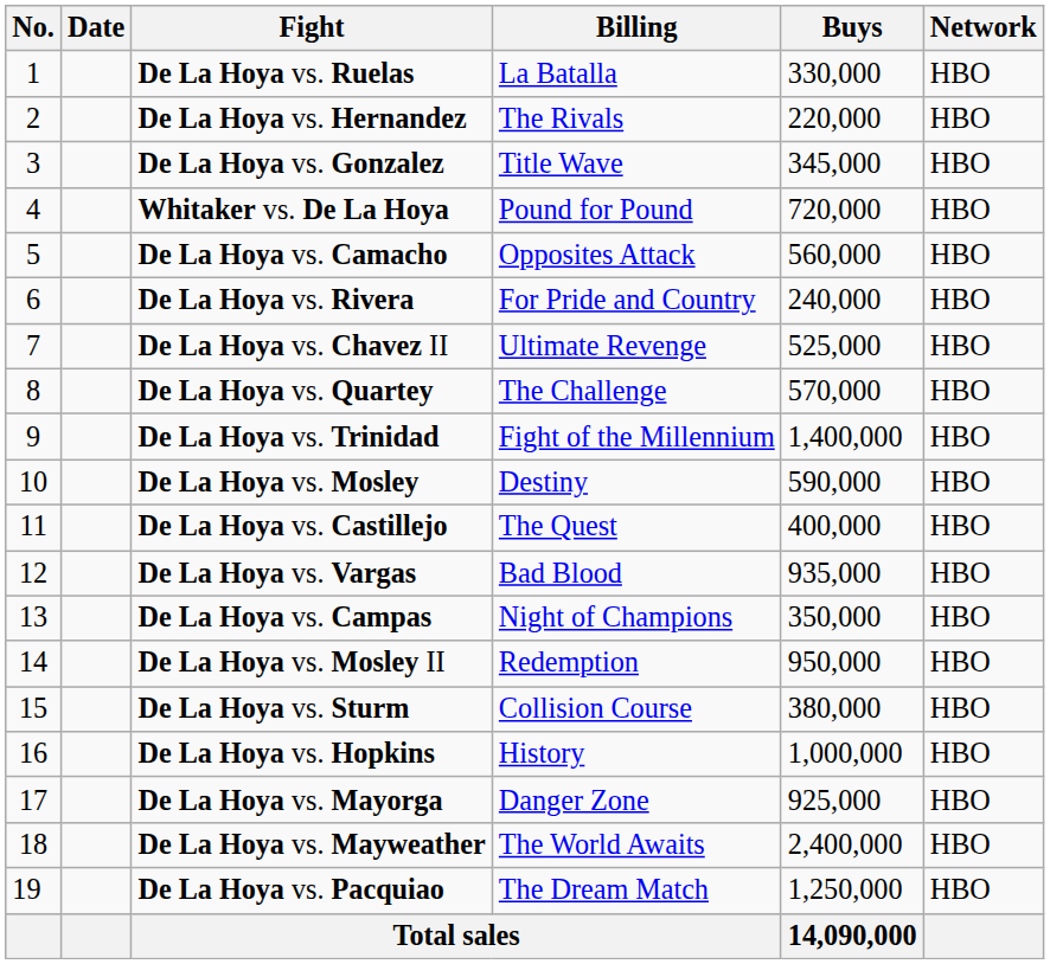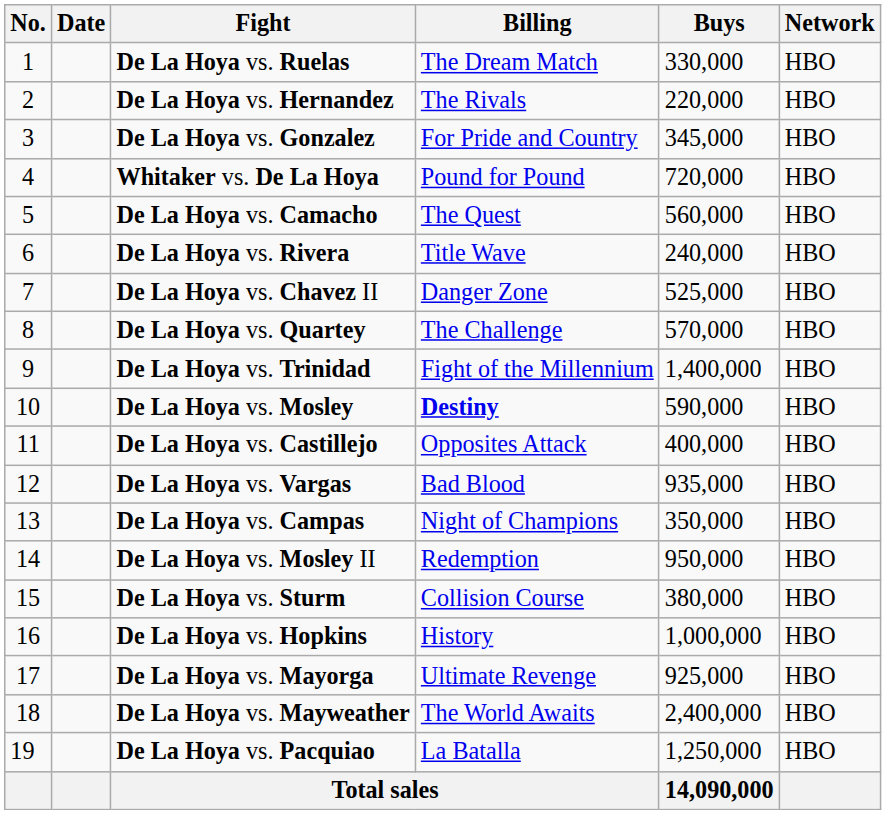 <table class="wikitable">
 <tr>
 <th>No.</th>
 <th>Date</th>
 <th>Fight</th>
 <th>Billing</th>
 <th>Buys</th>
 <th>Network</th>
 </tr>
 <tr>
 <td align=center>1</td>
 <td></td>
 <td><strong>De La Hoya</strong> vs. <strong>Ruelas</strong></td>
-<td><a href='#'>La Batalla</a></td>
+<td><a href='#'>The Dream Match</a></td>
 <td>330,000</td>
 <td>HBO</td>
 </tr>
 <tr>
 <td align=center>2</td>
 <td></td>
 <td><strong>De La Hoya</strong> vs. <strong>Hernandez</strong></td>
 <td><a href='#'>The Rivals</a></td>
 <td>220,000</td>
 <td>HBO</td>
 </tr>
 <tr>
 <td align=center>3</td>
 <td></td>
 <td><strong>De La Hoya</strong> vs. <strong>Gonzalez</strong></td>
-<td><a href='#'>Title Wave</a></td>
+<td><a href='#'>For Pride and Country</a></td>
 <td>345,000</td>
 <td>HBO</td>
 </tr>
 <tr>
 <td align=center>4</td>
 <td></td>
 <td><strong>Whitaker</strong> vs. <strong>De La Hoya</strong></td>
 <td><a href='#'>Pound for Pound</a></td>
 <td>720,000</td>
 <td>HBO</td>
 </tr>
 <tr>
 <td align=center>5</td>
 <td></td>
 <td><strong>De La Hoya</strong> vs. <strong>Camacho</strong></td>
-<td><a href='#'>Opposites Attack</a></td>
+<td><a href='#'>The Quest</a></td>
 <td>560,000</td>
 <td>HBO</td>
 </tr>
 <tr>
 <td align=center>6</td>
 <td></td>
 <td><strong>De La Hoya</strong> vs. <strong>Rivera</strong></td>
-<td><a href='#'>For Pride and Country</a></td>
+<td><a href='#'>Title Wave</a></td>
 <td>240,000</td>
 <td>HBO</td>
 </tr>
 <tr>
 <td align=center>7</td>
 <td></td>
 <td><strong>De La Hoya</strong> vs. <strong>Chavez</strong> II</td>
-<td><a href='#'>Ultimate Revenge</a></td>
+<td><a href='#'>Danger Zone</a></td>
 <td>525,000</td>
 <td>HBO</td>
 </tr>
 <tr>
 <td align=center>8</td>
 <td></td>
 <td><strong>De La Hoya</strong> vs. <strong>Quartey</strong></td>
 <td><a href='#'>The Challenge</a></td>
 <td>570,000</td>
 <td>HBO</td>
 </tr>
 <tr>
 <td align=center>9</td>
 <td></td>
 <td><strong>De La Hoya</strong> vs. <strong>Trinidad</strong></td>
 <td><a href='#'>Fight of the Millennium</a></td>
 <td>1,400,000</td>
 <td>HBO</td>
 </tr>
 <tr>
 <td align=center>10</td>
 <td></td>
 <td><strong>De La Hoya</strong> vs. <strong>Mosley</strong></td>
-<td><a href='#'>Destiny</a></td>
+<td><strong><a href='#'>Destiny</a></strong></td>
 <td>590,000</td>
 <td>HBO</td>
 </tr>
 <tr>
 <td align=center>11</td>
 <td></td>
 <td><strong>De La Hoya</strong> vs. <strong>Castillejo</strong></td>
-<td><a href='#'>The Quest</a></td>
+<td><a href='#'>Opposites Attack</a></td>
 <td>400,000</td>
 <td>HBO</td>
 </tr>
 <tr>
 <td align=center>12</td>
 <td></td>
 <td><strong>De La Hoya</strong> vs. <strong>Vargas</strong></td>
 <td><a href='#'>Bad Blood</a></td>
 <td>935,000</td>
 <td>HBO</td>
 </tr>
 <tr>
 <td align=center>13</td>
 <td></td>
 <td><strong>De La Hoya</strong> vs. <strong>Campas</strong></td>
 <td><a href='#'>Night of Champions</a></td>
 <td>350,000</td>
 <td>HBO</td>
 </tr>
 <tr>
 <td align=center>14</td>
 <td></td>
 <td><strong>De La Hoya</strong> vs. <strong>Mosley</strong> II</td>
 <td><a href='#'>Redemption</a></td>
 <td>950,000</td>
 <td>HBO</td>
 </tr>
 <tr>
 <td align=center>15</td>
 <td></td>
 <td><strong>De La Hoya</strong> vs. <strong>Sturm</strong></td>
 <td><a href='#'>Collision Course</a></td>
 <td>380,000</td>
 <td>HBO</td>
 </tr>
 <tr>
 <td align=center>16</td>
 <td></td>
 <td><strong>De La Hoya</strong> vs. <strong>Hopkins</strong></td>
 <td><a href='#'>History</a></td>
 <td>1,000,000</td>
 <td>HBO</td>
 </tr>
 <tr>
 <td align=center>17</td>
 <td></td>
 <td><strong>De La Hoya</strong> vs. <strong>Mayorga</strong></td>
-<td><a href='#'>Danger Zone</a></td>
+<td><a href='#'>Ultimate Revenge</a></td>
 <td>925,000</td>
 <td>HBO</td>
 </tr>
 <tr>
 <td align=center>18</td>
 <td></td>
 <td><strong>De La Hoya</strong> vs. <strong>Mayweather</strong></td>
 <td><a href='#'>The World Awaits</a></td>
 <td>2,400,000</td>
 <td>HBO</td>
 </tr>
 <tr>
 <td>19</td>
 <td></td>
 <td><strong>De La Hoya</strong> vs. <strong>Pacquiao</strong></td>
-<td><a href='#'>The Dream Match</a></td>
+<td><a href='#'>La Batalla</a></td>
 <td>1,250,000</td>
 <td>HBO</td>
 </tr>
 <tr>
 <th></th>
 <th></th>
 <th colspan="2">Total sales</th>
 <th>14,090,000</th>
 <th></th>
 </tr>
 </table>
